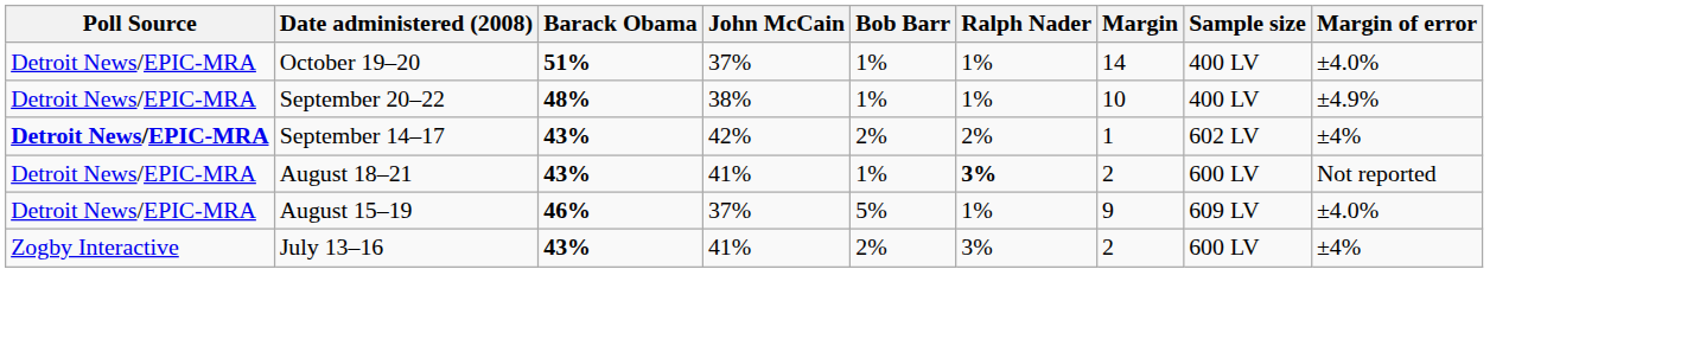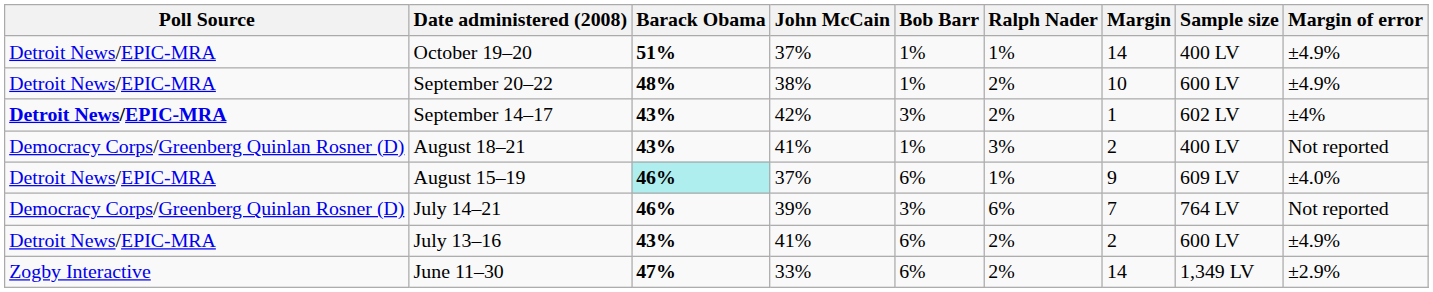 <table class="wikitable collapsible">
 <tr>
 <th>Poll Source</th>
 <th>Date administered (2008)</th>
 <th>Barack Obama</th>
 <th>John McCain</th>
 <th>Bob Barr</th>
 <th>Ralph Nader</th>
 <th>Margin</th>
 <th>Sample size</th>
 <th>Margin of error</th>
 </tr>
 <tr>
 <td><a href='#'>Detroit News</a>/<a href='#'>EPIC-MRA</a></td>
 <td>October 19–20</td>
 <td><strong>51%</strong></td>
 <td>37%</td>
 <td>1%</td>
 <td>1%</td>
 <td>14</td>
 <td>400 LV</td>
-<td>±4.0%</td>
+<td>±4.9%</td>
 </tr>
 <tr>
 <td><a href='#'>Detroit News</a>/<a href='#'>EPIC-MRA</a></td>
 <td>September 20–22</td>
 <td><strong>48%</strong></td>
 <td>38%</td>
 <td>1%</td>
-<td>1%</td>
+<td>2%</td>
 <td>10</td>
-<td>400 LV</td>
+<td>600 LV</td>
 <td>±4.9%</td>
 </tr>
 <tr>
 <td><strong><a href='#'>Detroit News</a>/<a href='#'>EPIC-MRA</a></strong></td>
 <td>September 14–17</td>
 <td><strong>43%</strong></td>
 <td>42%</td>
-<td>2%</td>
+<td>3%</td>
 <td>2%</td>
 <td>1</td>
 <td>602 LV</td>
 <td>±4%</td>
 </tr>
 <tr>
-<td><a href='#'>Detroit News</a>/<a href='#'>EPIC-MRA</a></td>
+<td><a href='#'>Democracy Corps</a>/<a href='#'>Greenberg Quinlan Rosner (D)</a></td>
 <td>August 18–21</td>
 <td><strong>43%</strong></td>
 <td>41%</td>
 <td>1%</td>
-<td><strong>3%</strong></td>
+<td>3%</td>
 <td>2</td>
-<td>600 LV</td>
+<td>400 LV</td>
 <td>Not reported</td>
 </tr>
 <tr>
 <td><a href='#'>Detroit News</a>/<a href='#'>EPIC-MRA</a></td>
 <td>August 15–19</td>
-<td><strong>46%</strong></td>
+<td style="background: paleturquoise;"><strong>46%</strong></td>
 <td>37%</td>
-<td>5%</td>
+<td>6%</td>
 <td>1%</td>
 <td>9</td>
 <td>609 LV</td>
 <td>±4.0%</td>
 </tr>
 <tr>
-<td><a href='#'>Zogby Interactive</a></td>
+<td><a href='#'>Democracy Corps</a>/<a href='#'>Greenberg Quinlan Rosner (D)</a></td>
+<td>July 14–21</td>
+<td><strong>46%</strong></td>
+<td>39%</td>
+<td>3%</td>
+<td>6%</td>
+<td>7</td>
+<td>764 LV</td>
+<td>Not reported</td>
+</tr>
+<tr>
+<td><a href='#'>Detroit News</a>/<a href='#'>EPIC-MRA</a></td>
 <td>July 13–16</td>
 <td><strong>43%</strong></td>
 <td>41%</td>
+<td>6%</td>
 <td>2%</td>
-<td>3%</td>
 <td>2</td>
 <td>600 LV</td>
-<td>±4%</td>
+<td>±4.9%</td>
+</tr>
+<tr>
+<td><a href='#'>Zogby Interactive</a></td>
+<td>June 11–30</td>
+<td><strong>47%</strong></td>
+<td>33%</td>
+<td>6%</td>
+<td>2%</td>
+<td>14</td>
+<td>1,349 LV</td>
+<td>±2.9%</td>
 </tr>
 </table>
